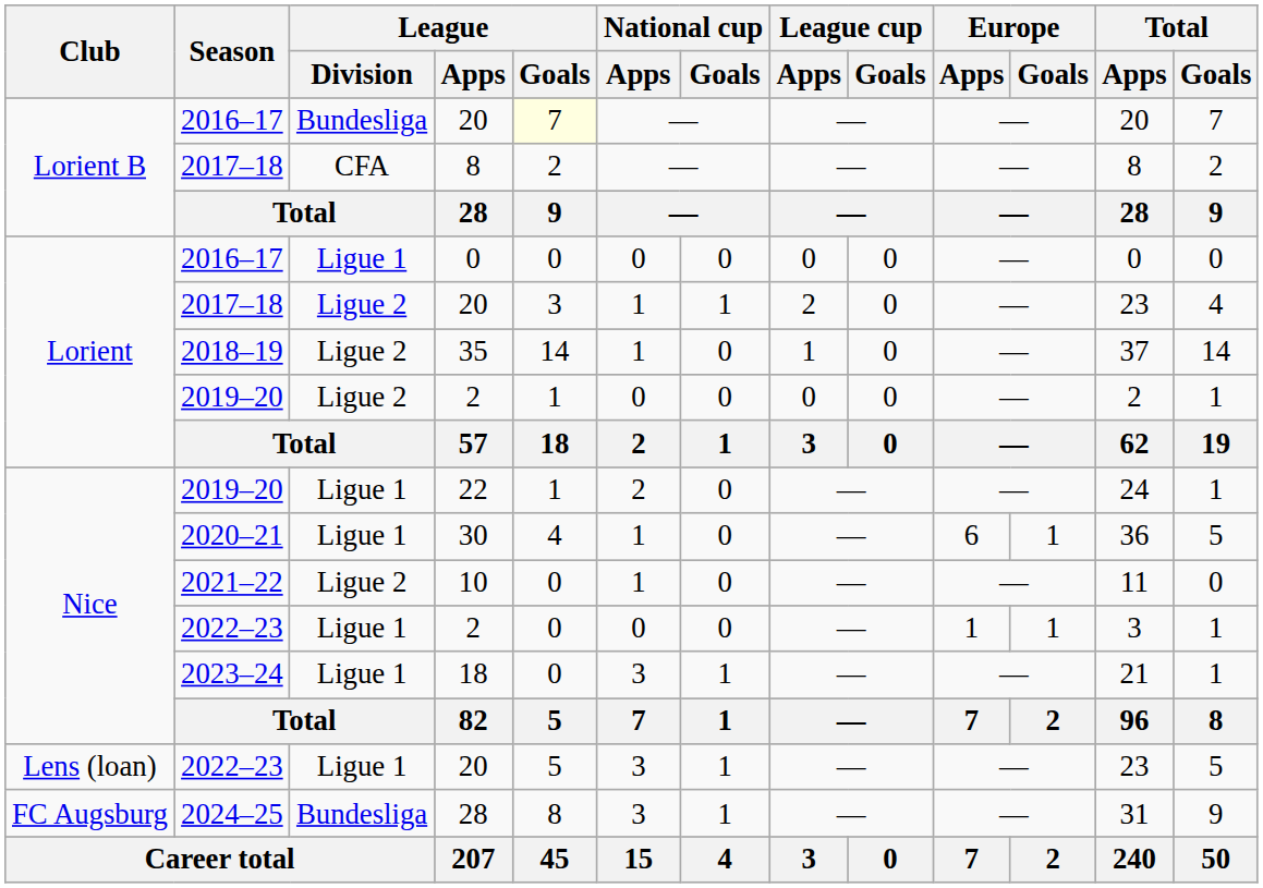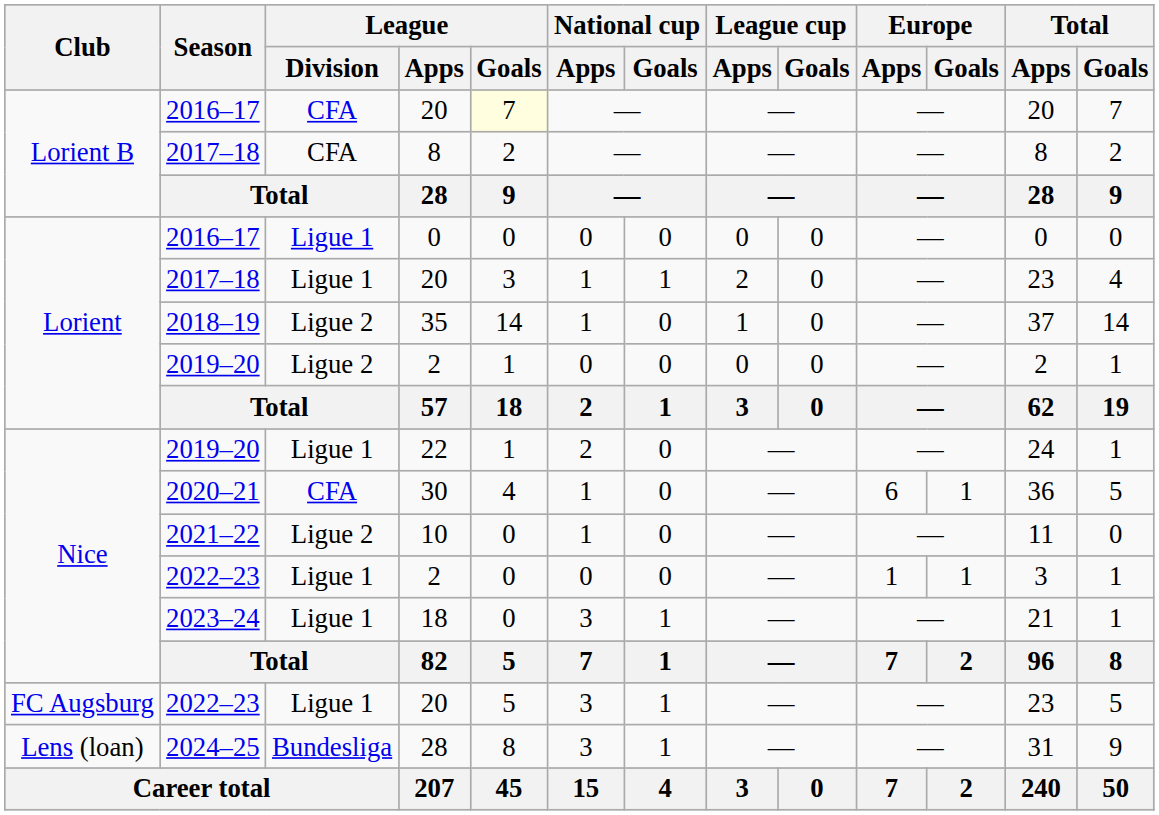 <table class="wikitable" style="text-align: center">
 <tr>
 <th rowspan="2">Club</th>
 <th rowspan="2">Season</th>
 <th colspan="3">League</th>
 <th colspan="2">National cup</th>
 <th colspan="2">League cup</th>
 <th colspan="2">Europe</th>
 <th colspan="2">Total</th>
 </tr>
 <tr>
 <th>Division</th>
 <th>Apps</th>
 <th>Goals</th>
 <th>Apps</th>
 <th>Goals</th>
 <th>Apps</th>
 <th>Goals</th>
 <th>Apps</th>
 <th>Goals</th>
 <th>Apps</th>
 <th>Goals</th>
 </tr>
 <tr>
 <td rowspan="3"><a href='#'>Lorient B</a></td>
 <td><a href='#'>2016–17</a></td>
-<td><a href='#'>Bundesliga</a></td>
+<td><a href='#'>CFA</a></td>
 <td>20</td>
 <td style="background: lightyellow;">7</td>
 <td colspan="2">—</td>
 <td colspan="2">—</td>
 <td colspan="2">—</td>
 <td>20</td>
 <td>7</td>
 </tr>
 <tr>
 <td><a href='#'>2017–18</a></td>
 <td>CFA</td>
 <td>8</td>
 <td>2</td>
 <td colspan="2">—</td>
 <td colspan="2">—</td>
 <td colspan="2">—</td>
 <td>8</td>
 <td>2</td>
 </tr>
 <tr>
 <th colspan="2">Total</th>
 <th>28</th>
 <th>9</th>
 <th colspan="2">—</th>
 <th colspan="2">—</th>
 <th colspan="2">—</th>
 <th>28</th>
 <th>9</th>
 </tr>
 <tr>
 <td rowspan="5"><a href='#'>Lorient</a></td>
 <td><a href='#'>2016–17</a></td>
 <td><a href='#'>Ligue 1</a></td>
 <td>0</td>
 <td>0</td>
 <td>0</td>
 <td>0</td>
 <td>0</td>
 <td>0</td>
 <td colspan="2">—</td>
 <td>0</td>
 <td>0</td>
 </tr>
 <tr>
 <td><a href='#'>2017–18</a></td>
-<td><a href='#'>Ligue 2</a></td>
+<td>Ligue 1</td>
 <td>20</td>
 <td>3</td>
 <td>1</td>
 <td>1</td>
 <td>2</td>
 <td>0</td>
 <td colspan="2">—</td>
 <td>23</td>
 <td>4</td>
 </tr>
 <tr>
 <td><a href='#'>2018–19</a></td>
 <td>Ligue 2</td>
 <td>35</td>
 <td>14</td>
 <td>1</td>
 <td>0</td>
 <td>1</td>
 <td>0</td>
 <td colspan="2">—</td>
 <td>37</td>
 <td>14</td>
 </tr>
 <tr>
 <td><a href='#'>2019–20</a></td>
 <td>Ligue 2</td>
 <td>2</td>
 <td>1</td>
 <td>0</td>
 <td>0</td>
 <td>0</td>
 <td>0</td>
 <td colspan="2">—</td>
 <td>2</td>
 <td>1</td>
 </tr>
 <tr>
 <th colspan="2">Total</th>
 <th>57</th>
 <th>18</th>
 <th>2</th>
 <th>1</th>
 <th>3</th>
 <th>0</th>
 <th colspan="2">—</th>
 <th>62</th>
 <th>19</th>
 </tr>
 <tr>
 <td rowspan="6"><a href='#'>Nice</a></td>
 <td><a href='#'>2019–20</a></td>
 <td>Ligue 1</td>
 <td>22</td>
 <td>1</td>
 <td>2</td>
 <td>0</td>
 <td colspan="2">—</td>
 <td colspan="2">—</td>
 <td>24</td>
 <td>1</td>
 </tr>
 <tr>
 <td><a href='#'>2020–21</a></td>
-<td>Ligue 1</td>
+<td><a href='#'>CFA</a></td>
 <td>30</td>
 <td>4</td>
 <td>1</td>
 <td>0</td>
 <td colspan="2">—</td>
 <td>6</td>
 <td>1</td>
 <td>36</td>
 <td>5</td>
 </tr>
 <tr>
 <td><a href='#'>2021–22</a></td>
 <td>Ligue 2</td>
 <td>10</td>
 <td>0</td>
 <td>1</td>
 <td>0</td>
 <td colspan="2">—</td>
 <td colspan="2">—</td>
 <td>11</td>
 <td>0</td>
 </tr>
 <tr>
 <td><a href='#'>2022–23</a></td>
 <td>Ligue 1</td>
 <td>2</td>
 <td>0</td>
 <td>0</td>
 <td>0</td>
 <td colspan="2">—</td>
 <td>1</td>
 <td>1</td>
 <td>3</td>
 <td>1</td>
 </tr>
 <tr>
 <td><a href='#'>2023–24</a></td>
 <td>Ligue 1</td>
 <td>18</td>
 <td>0</td>
 <td>3</td>
 <td>1</td>
 <td colspan="2">—</td>
 <td colspan="2">—</td>
 <td>21</td>
 <td>1</td>
 </tr>
 <tr>
 <th colspan="2">Total</th>
 <th>82</th>
 <th>5</th>
 <th>7</th>
 <th>1</th>
 <th colspan="2">—</th>
 <th>7</th>
 <th>2</th>
 <th>96</th>
 <th>8</th>
 </tr>
 <tr>
-<td><a href='#'>Lens</a> (loan)</td>
+<td><a href='#'>FC Augsburg</a></td>
 <td><a href='#'>2022–23</a></td>
 <td>Ligue 1</td>
 <td>20</td>
 <td>5</td>
 <td>3</td>
 <td>1</td>
 <td colspan="2">—</td>
 <td colspan="2">—</td>
 <td>23</td>
 <td>5</td>
 </tr>
 <tr>
-<td><a href='#'>FC Augsburg</a></td>
+<td><a href='#'>Lens</a> (loan)</td>
 <td><a href='#'>2024–25</a></td>
 <td><a href='#'>Bundesliga</a></td>
 <td>28</td>
 <td>8</td>
 <td>3</td>
 <td>1</td>
 <td colspan="2">—</td>
 <td colspan="2">—</td>
 <td>31</td>
 <td>9</td>
 </tr>
 <tr>
 <th colspan="3">Career total</th>
 <th>207</th>
 <th>45</th>
 <th>15</th>
 <th>4</th>
 <th>3</th>
 <th>0</th>
 <th>7</th>
 <th>2</th>
 <th>240</th>
 <th>50</th>
 </tr>
 </table>
